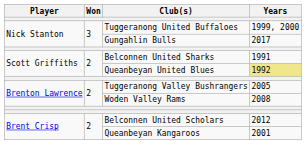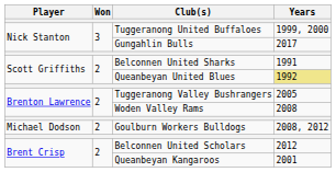 <table class="wikitable">
 <tr>
 <th>Player</th>
 <th>Won</th>
 <th>Club(s)</th>
 <th>Years</th>
 </tr>
 <tr>
 <th colspan="4"></th>
 </tr>
 <tr>
 <td rowspan="2">Nick Stanton</td>
 <td rowspan="2">3</td>
 <td> Tuggeranong United Buffaloes</td>
 <td>1999, 2000</td>
 </tr>
 <tr>
 <td> Gungahlin Bulls</td>
 <td>2017</td>
 </tr>
 <tr>
 <th colspan="4"></th>
 </tr>
 <tr>
 <td rowspan="2">Scott Griffiths</td>
 <td rowspan="2">2</td>
 <td> Belconnen United Sharks</td>
 <td>1991</td>
 </tr>
 <tr>
 <td> Queanbeyan United Blues</td>
 <td style="background: khaki;">1992</td>
 </tr>
 <tr>
 <th colspan="4"></th>
 </tr>
 <tr>
 <td rowspan="2"><a href='#'>Brenton Lawrence</a></td>
 <td rowspan="2">2</td>
 <td> Tuggeranong Valley Bushrangers</td>
 <td>2005</td>
 </tr>
 <tr>
 <td> Woden Valley Rams</td>
 <td>2008</td>
 </tr>
 <tr>
 <th colspan="4"></th>
 </tr>
 <tr>
+<td>Michael Dodson</td>
+<td>2</td>
+<td> Goulburn Workers Bulldogs</td>
+<td>2008, 2012</td>
+</tr>
+<tr>
 <th colspan="4"></th>
 </tr>
 <tr>
 <td rowspan="2"><a href='#'>Brent Crisp</a></td>
 <td rowspan="2">2</td>
 <td> Belconnen United Scholars</td>
 <td>2012</td>
 </tr>
 <tr>
 <td> Queanbeyan Kangaroos</td>
 <td>2001</td>
 </tr>
 </table>
